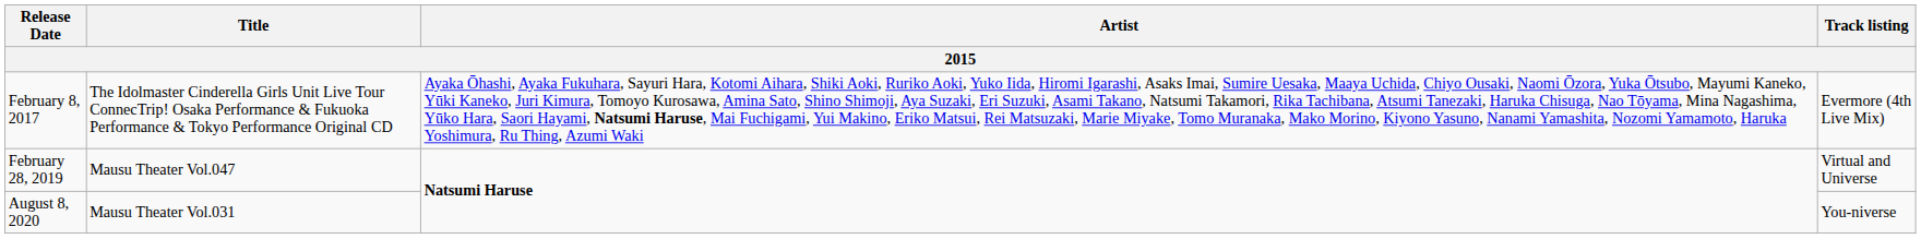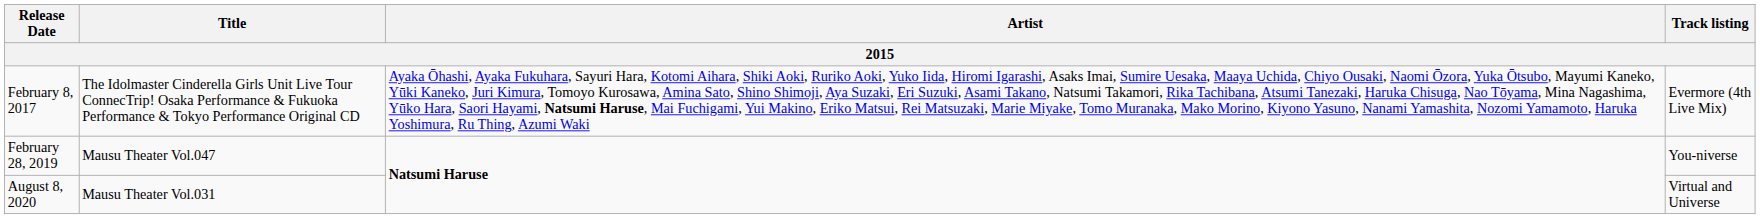 <table class="wikitable sortable">
 <tr>
 <th>Release Date</th>
 <th>Title</th>
 <th>Artist</th>
 <th>Track listing</th>
 </tr>
 <tr>
 <th colspan=4; align=center>2015</th>
 </tr>
 <tr>
 <td>February 8, 2017</td>
 <td>The Idolmaster Cinderella Girls Unit Live Tour ConnecTrip! Osaka Performance & Fukuoka Performance & Tokyo Performance Original CD</td>
 <td><a href='#'>Ayaka Ōhashi</a>, <a href='#'>Ayaka Fukuhara</a>, Sayuri Hara, <a href='#'>Kotomi Aihara</a>, <a href='#'>Shiki Aoki</a>, <a href='#'>Ruriko Aoki</a>, <a href='#'>Yuko Iida</a>, <a href='#'>Hiromi Igarashi</a>, Asaks Imai, <a href='#'>Sumire Uesaka</a>, <a href='#'>Maaya Uchida</a>, <a href='#'>Chiyo Ousaki</a>, <a href='#'>Naomi Ōzora</a>, <a href='#'>Yuka Ōtsubo</a>, Mayumi Kaneko, <a href='#'>Yūki Kaneko</a>, <a href='#'>Juri Kimura</a>, Tomoyo Kurosawa, <a href='#'>Amina Sato</a>, <a href='#'>Shino Shimoji</a>, <a href='#'>Aya Suzaki</a>, <a href='#'>Eri Suzuki</a>, <a href='#'>Asami Takano</a>, Natsumi Takamori, <a href='#'>Rika Tachibana</a>, <a href='#'>Atsumi Tanezaki</a>, <a href='#'>Haruka Chisuga</a>, <a href='#'>Nao Tōyama</a>, Mina Nagashima, <a href='#'>Yūko Hara</a>, <a href='#'>Saori Hayami</a>, <strong>Natsumi Haruse</strong>, <a href='#'>Mai Fuchigami</a>, <a href='#'>Yui Makino</a>, <a href='#'>Eriko Matsui</a>, <a href='#'>Rei Matsuzaki</a>, <a href='#'>Marie Miyake</a>, <a href='#'>Tomo Muranaka</a>, <a href='#'>Mako Morino</a>, <a href='#'>Kiyono Yasuno</a>, <a href='#'>Nanami Yamashita</a>, <a href='#'>Nozomi Yamamoto</a>, <a href='#'>Haruka Yoshimura</a>, <a href='#'>Ru Thing</a>, <a href='#'>Azumi Waki</a></td>
 <td>Evermore (4th Live Mix)</td>
 </tr>
 <tr>
 <td>February 28, 2019</td>
 <td>Mausu Theater Vol.047</td>
 <td rowspan=2><strong>Natsumi Haruse</strong></td>
-<td>Virtual and Universe</td>
+<td>You-niverse</td>
 </tr>
 <tr>
 <td>August 8, 2020</td>
 <td>Mausu Theater Vol.031</td>
-<td>You-niverse</td>
+<td>Virtual and Universe</td>
 </tr>
 </table>
